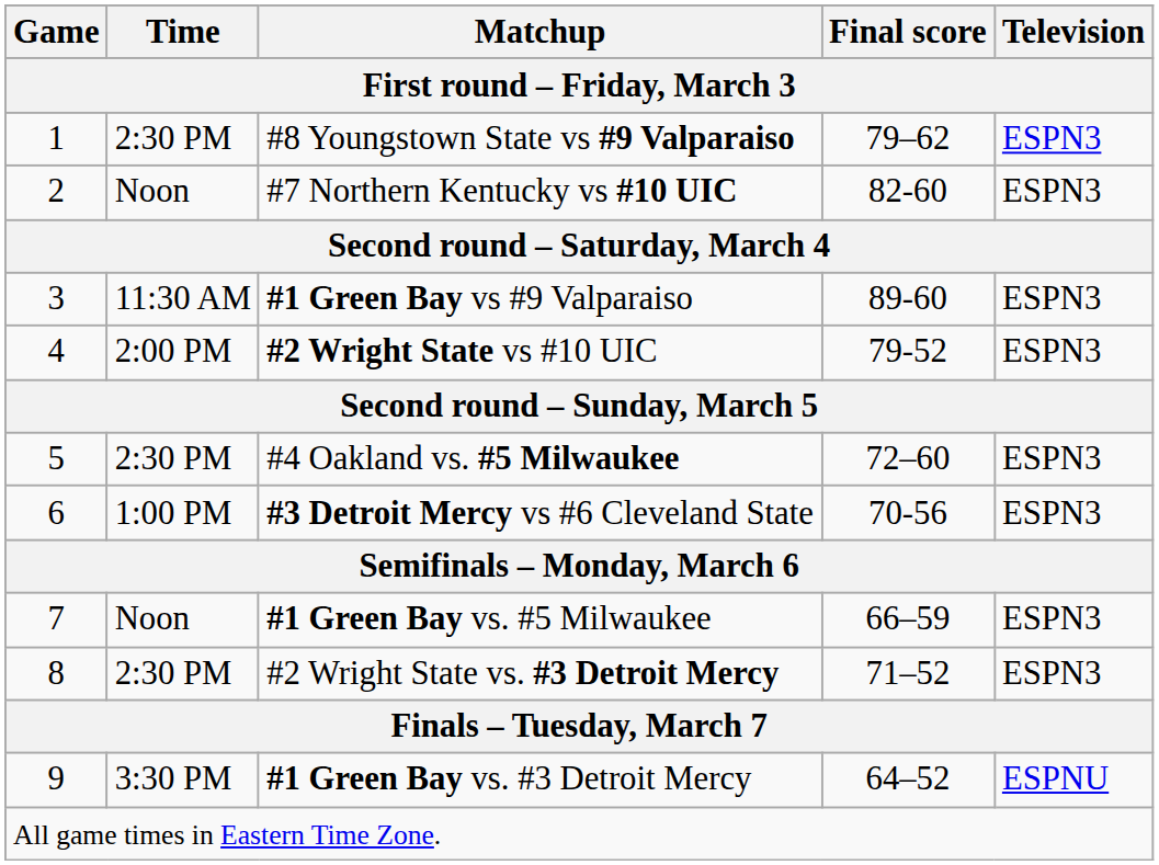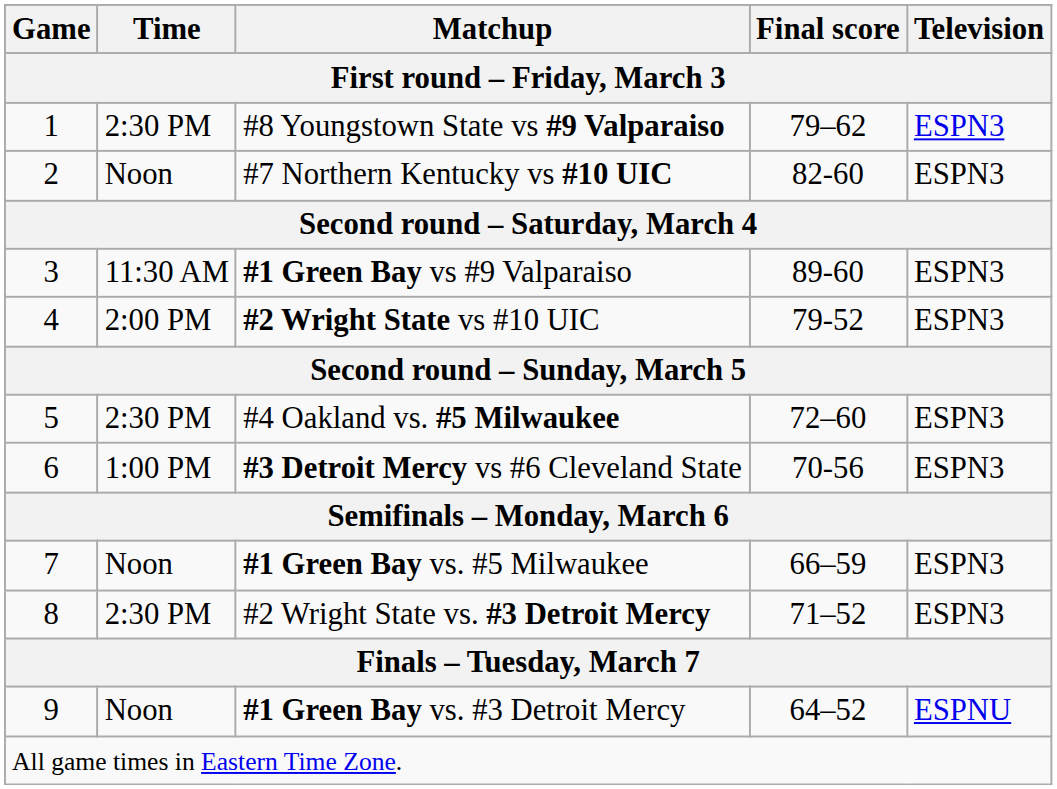 <table class="wikitable">
 <tr>
 <th>Game</th>
 <th>Time</th>
 <th>Matchup</th>
 <th>Final score</th>
 <th>Television</th>
 </tr>
 <tr>
 <th colspan=5>First round – Friday, March 3</th>
 </tr>
 <tr>
 <td align=center>1</td>
 <td>2:30 PM</td>
 <td>#8 Youngstown State vs <strong>#9 Valparaiso</strong></td>
 <td align=center>79–62</td>
 <td><a href='#'>ESPN3</a></td>
 </tr>
 <tr>
 <td align=center>2</td>
 <td>Noon</td>
 <td>#7 Northern Kentucky vs <strong>#10 UIC</strong></td>
 <td align=center>82-60</td>
 <td>ESPN3</td>
 </tr>
 <tr>
 <th colspan=5>Second round – Saturday, March 4</th>
 </tr>
 <tr>
 <td align=center>3</td>
 <td>11:30 AM</td>
 <td><strong>#1 Green Bay</strong> vs #9 Valparaiso</td>
 <td align=center>89-60</td>
 <td>ESPN3</td>
 </tr>
 <tr>
 <td align=center>4</td>
 <td>2:00 PM</td>
 <td><strong>#2 Wright State</strong> vs #10 UIC</td>
 <td align=center>79-52</td>
 <td>ESPN3</td>
 </tr>
 <tr>
 <th colspan=5>Second round – Sunday, March 5</th>
 </tr>
 <tr>
 <td align=center>5</td>
 <td>2:30 PM</td>
 <td>#4 Oakland vs. <strong>#5 Milwaukee</strong></td>
 <td align=center>72–60</td>
 <td>ESPN3</td>
 </tr>
 <tr>
 <td align=center>6</td>
 <td>1:00 PM</td>
 <td><strong>#3 Detroit Mercy</strong> vs #6 Cleveland State</td>
 <td align=center>70-56</td>
 <td>ESPN3</td>
 </tr>
 <tr>
 <th colspan=5>Semifinals – Monday, March 6</th>
 </tr>
 <tr>
 <td align=center>7</td>
 <td>Noon</td>
 <td><strong>#1 Green Bay</strong> vs. #5 Milwaukee</td>
 <td align=center>66–59</td>
 <td>ESPN3</td>
 </tr>
 <tr>
 <td align=center>8</td>
 <td>2:30 PM</td>
 <td>#2 Wright State vs. <strong>#3 Detroit Mercy</strong></td>
 <td align=center>71–52</td>
 <td>ESPN3</td>
 </tr>
 <tr>
 <th colspan=5>Finals – Tuesday, March 7</th>
 </tr>
 <tr>
 <td align=center>9</td>
-<td>3:30 PM</td>
+<td>Noon</td>
 <td><strong>#1 Green Bay</strong> vs. #3 Detroit Mercy</td>
 <td align=center>64–52</td>
 <td><a href='#'>ESPNU</a></td>
 </tr>
 <tr>
 <td colspan=5><small>All game times in <a href='#'>Eastern Time Zone</a>.</small></td>
 </tr>
 </table>
